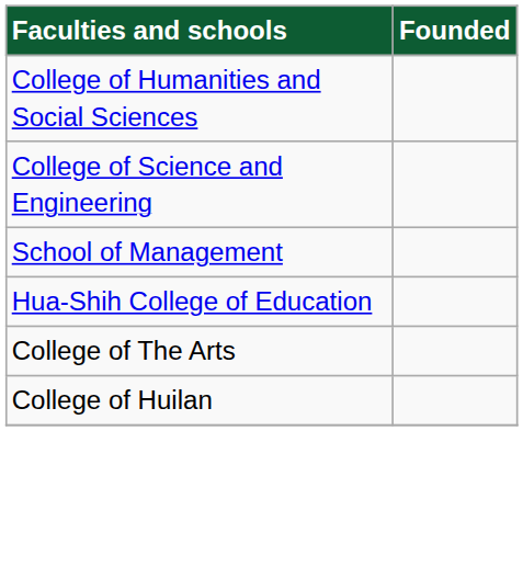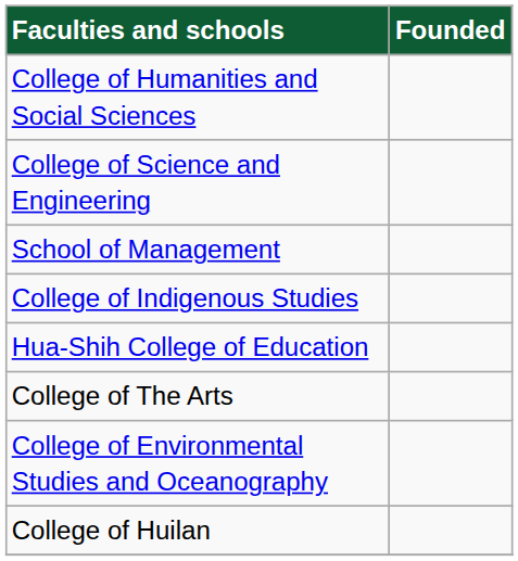 <table class="wikitable" style="float:right; margin-left:1em; font-size:90%; line-height:1.4em; width:280px;">
 <tr>
 <th style="color:white;background:#0D5C33;text-align:left;">Faculties and schools</th>
 <th style="background:#0D5C33;color:white;">Founded</th>
 </tr>
 <tr>
 <td><a href='#'>College of Humanities and Social Sciences</a></td>
 <td></td>
 </tr>
 <tr>
 <td><a href='#'>College of Science and Engineering</a></td>
 <td></td>
 </tr>
 <tr>
 <td><a href='#'>School of Management</a></td>
 <td></td>
 </tr>
 <tr>
+<td><a href='#'>College of Indigenous Studies</a></td>
+<td></td>
+</tr>
+<tr>
 <td><a href='#'>Hua-Shih College of Education</a></td>
 <td></td>
 </tr>
 <tr>
 <td>College of The Arts</td>
+<td></td>
+</tr>
+<tr>
+<td><a href='#'>College of Environmental Studies and Oceanography</a></td>
 <td></td>
 </tr>
 <tr>
 <td>College of Huilan</td>
 <td></td>
 </tr>
 <tr>
 </tr>
 </table>
